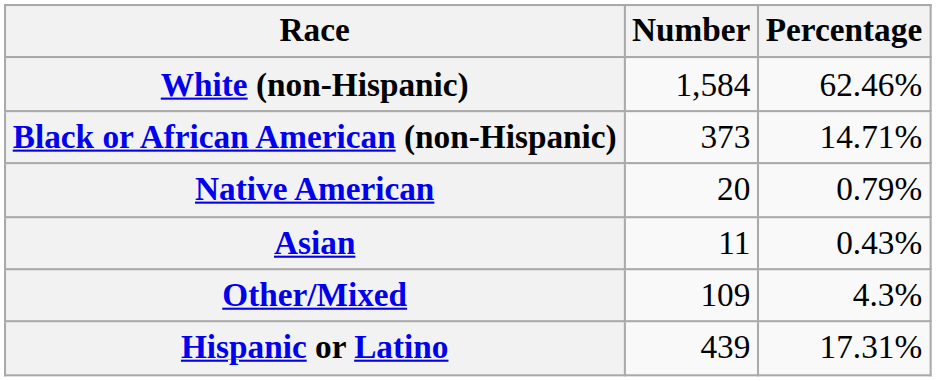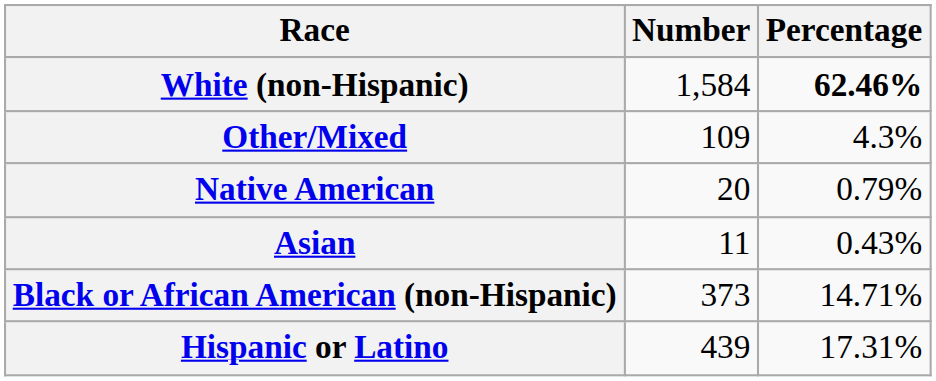 <table class="wikitable" style="text-align:right">
 <tr>
 <th scope="col">Race</th>
 <th scope="col">Number</th>
 <th scope="col">Percentage</th>
 </tr>
 <tr>
 <th scope="row"><a href='#'>White</a> (non-Hispanic)</th>
 <td>1,584</td>
-<td>62.46%</td>
+<td><strong>62.46%</strong></td>
 </tr>
 <tr>
-<th scope="row"><a href='#'>Black or African American</a> (non-Hispanic)</th>
-<td>373</td>
-<td>14.71%</td>
+<th scope="row"><a href='#'>Other/Mixed</a></th>
+<td>109</td>
+<td>4.3%</td>
 </tr>
 <tr>
 <th scope="row"><a href='#'>Native American</a></th>
 <td>20</td>
 <td>0.79%</td>
 </tr>
 <tr>
 <th scope="row"><a href='#'>Asian</a></th>
 <td>11</td>
 <td>0.43%</td>
 </tr>
 <tr>
-<th scope="row"><a href='#'>Other/Mixed</a></th>
-<td>109</td>
-<td>4.3%</td>
+<th scope="row"><a href='#'>Black or African American</a> (non-Hispanic)</th>
+<td>373</td>
+<td>14.71%</td>
 </tr>
 <tr>
 <th scope="row"><a href='#'>Hispanic</a> or <a href='#'>Latino</a></th>
 <td>439</td>
 <td>17.31%</td>
 </tr>
 </table>
